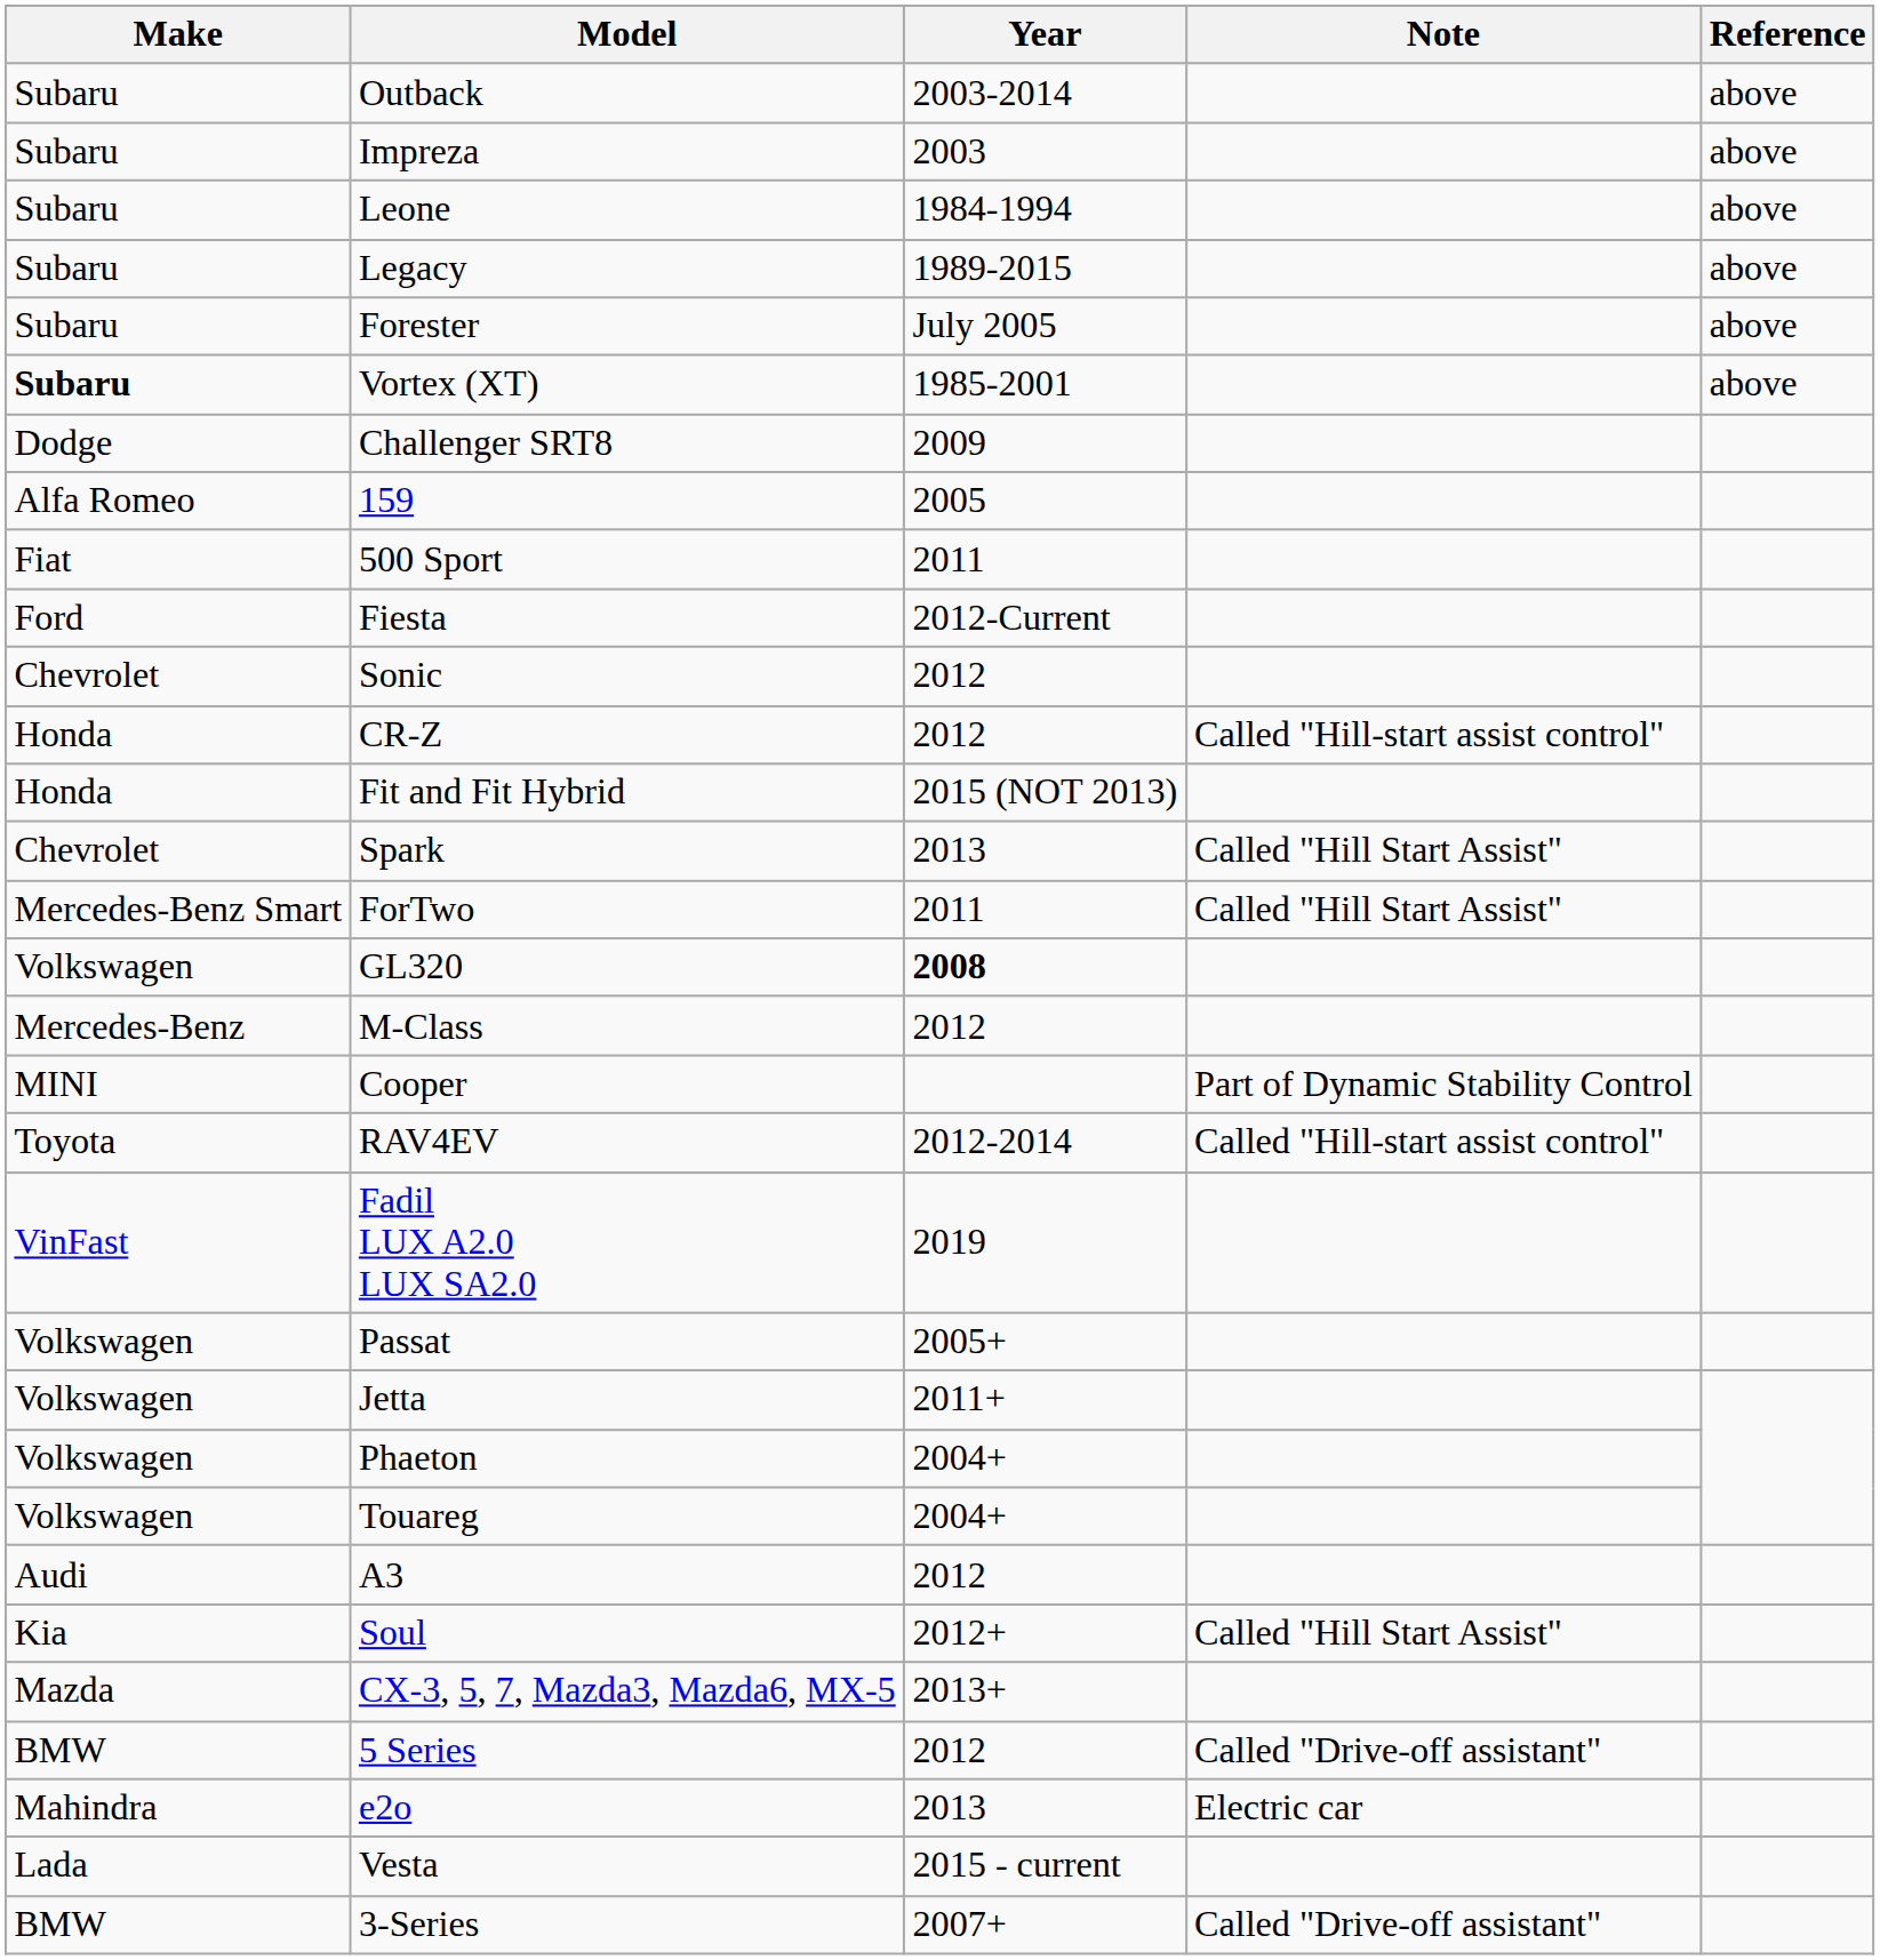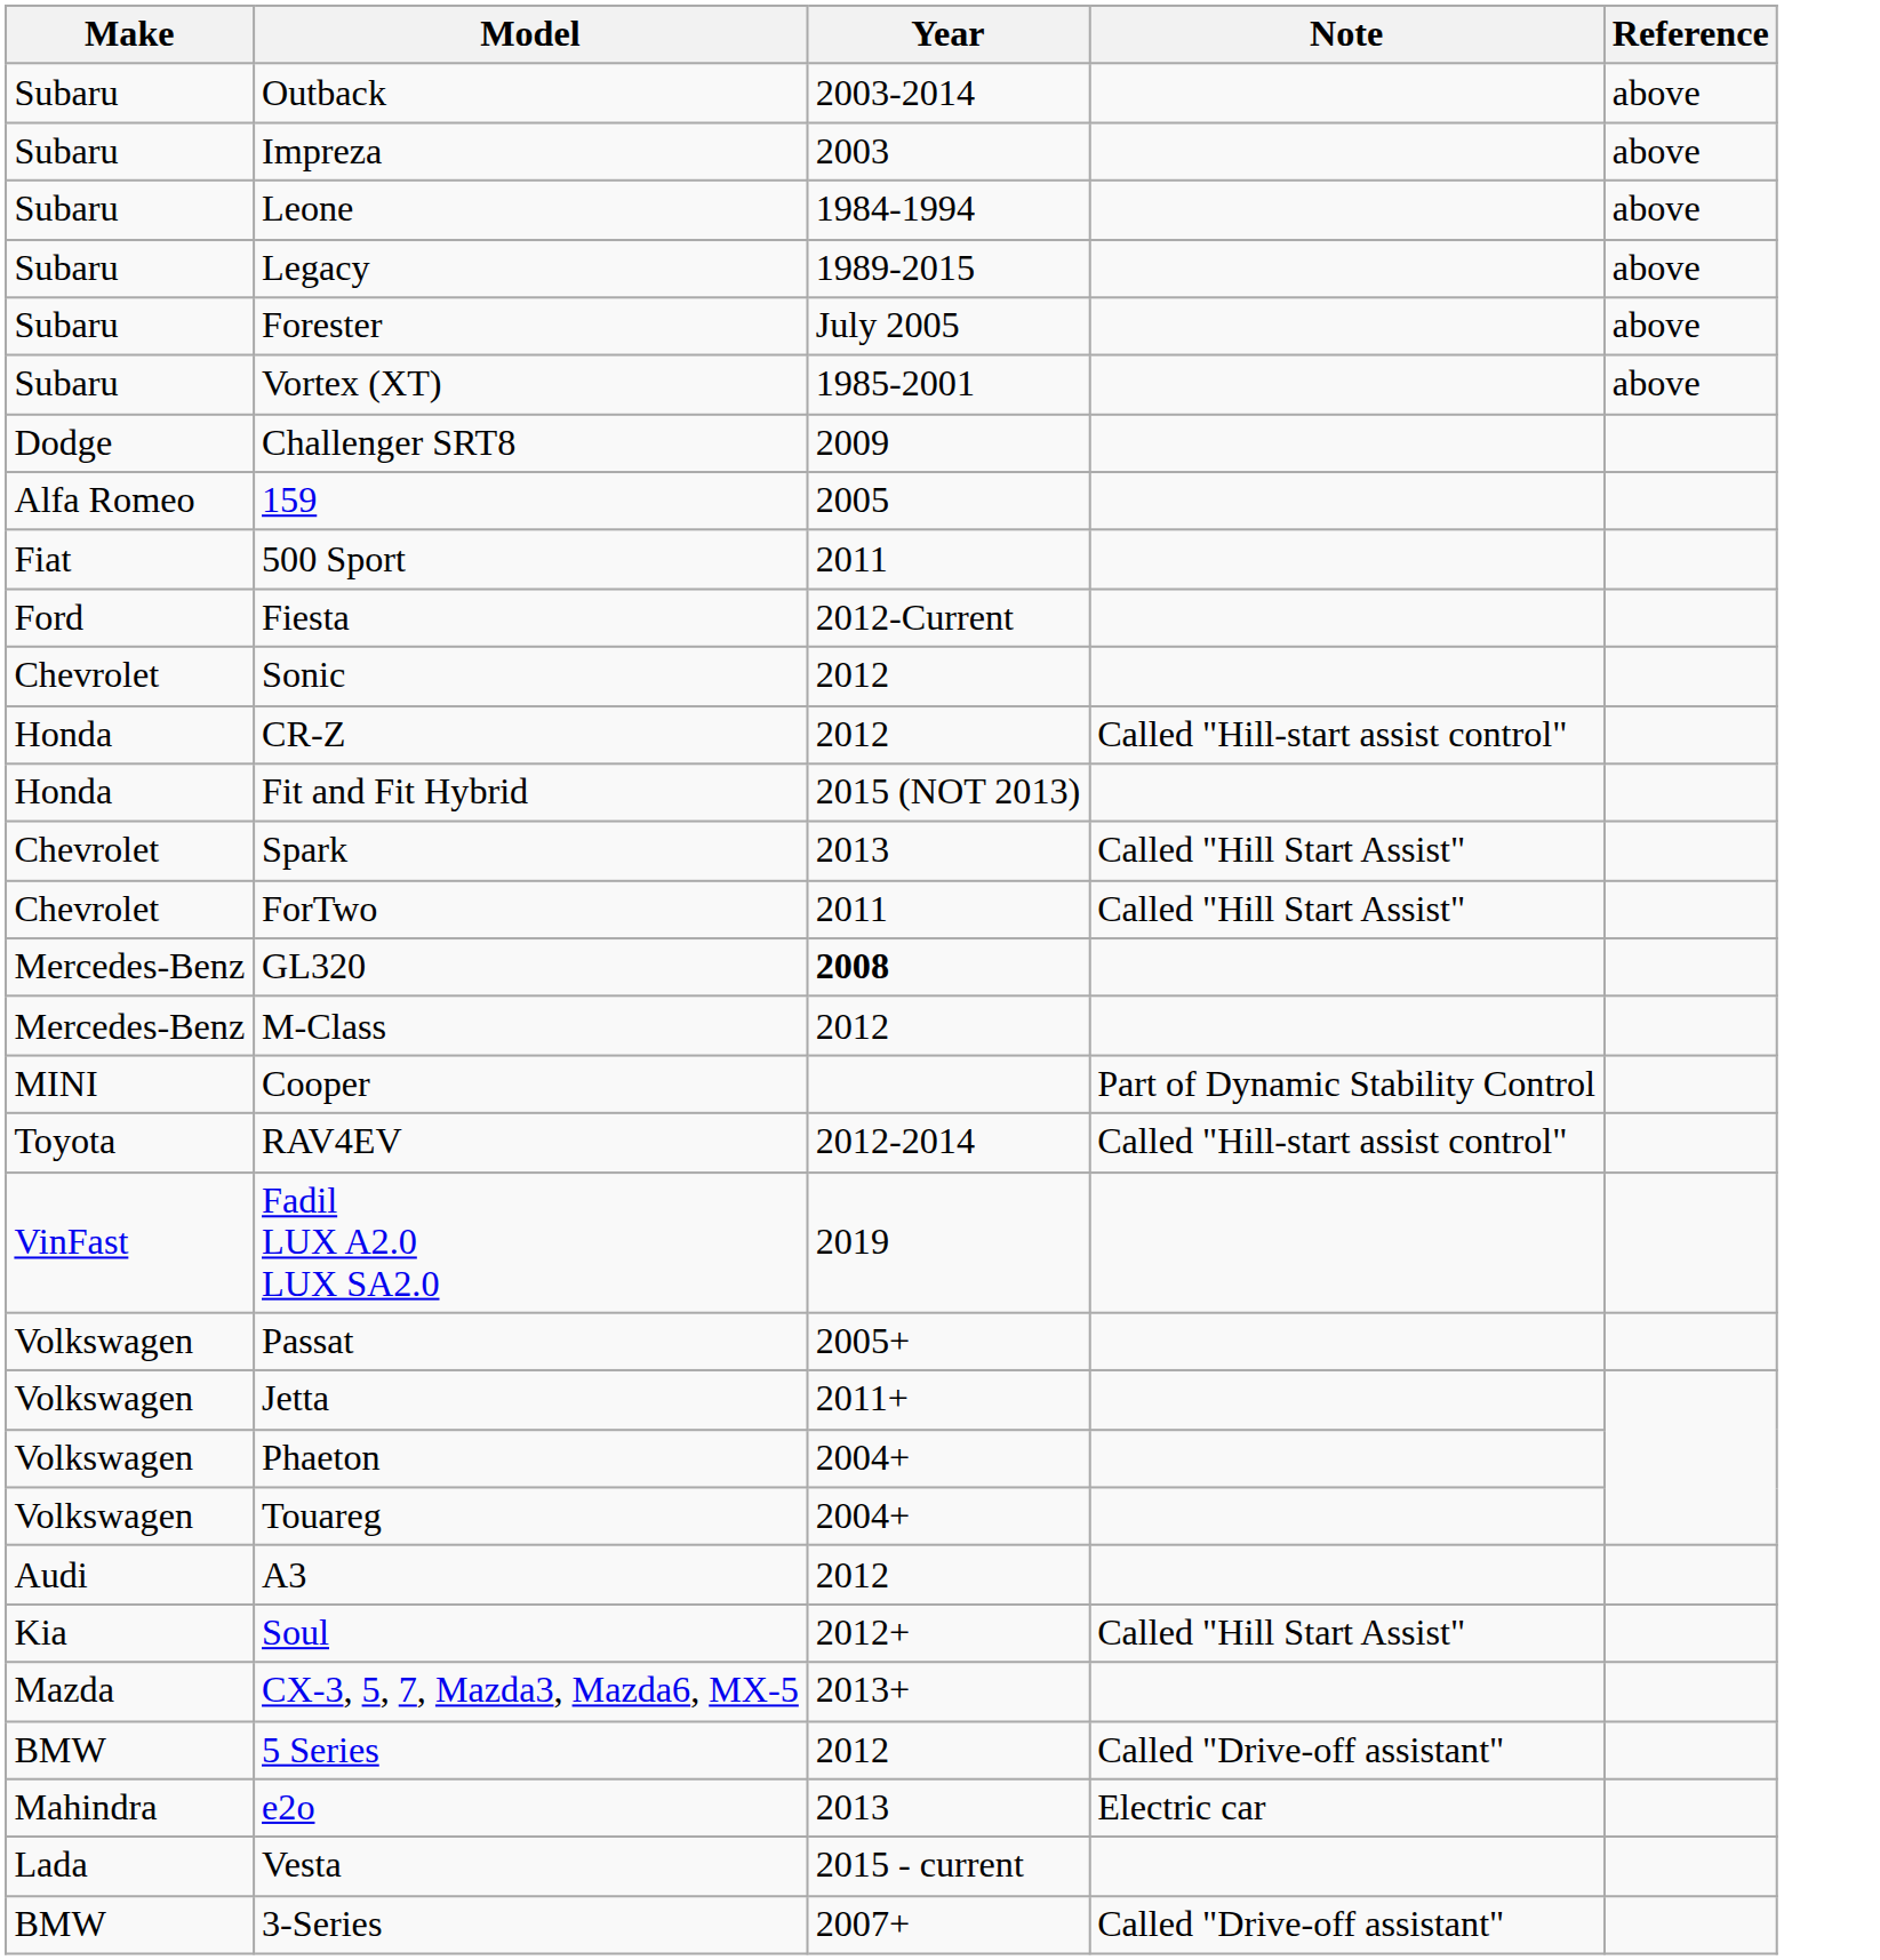 <table class="wikitable sortable">
 <tr>
 <th>Make</th>
 <th>Model</th>
 <th>Year</th>
 <th>Note</th>
 <th>Reference</th>
 </tr>
 <tr>
 <td>Subaru</td>
 <td>Outback</td>
 <td>2003-2014</td>
 <td></td>
 <td>above</td>
 </tr>
 <tr>
 <td>Subaru</td>
 <td>Impreza</td>
 <td>2003</td>
 <td></td>
 <td>above</td>
 </tr>
 <tr>
 <td>Subaru</td>
 <td>Leone</td>
 <td>1984-1994</td>
 <td></td>
 <td>above</td>
 </tr>
 <tr>
 <td>Subaru</td>
 <td>Legacy</td>
 <td>1989-2015</td>
 <td></td>
 <td>above</td>
 </tr>
 <tr>
 <td>Subaru</td>
 <td>Forester</td>
 <td>July 2005</td>
 <td></td>
 <td>above</td>
 </tr>
 <tr>
-<td><strong>Subaru</strong></td>
+<td>Subaru</td>
 <td>Vortex (XT)</td>
 <td>1985-2001</td>
 <td></td>
 <td>above</td>
 </tr>
 <tr>
 <td>Dodge</td>
 <td>Challenger SRT8</td>
 <td>2009</td>
 <td></td>
 <td></td>
 </tr>
 <tr>
 <td>Alfa Romeo</td>
 <td><a href='#'>159</a></td>
 <td>2005</td>
 <td></td>
 <td></td>
 </tr>
 <tr>
 <td>Fiat</td>
 <td>500 Sport</td>
 <td>2011</td>
 <td></td>
 <td></td>
 </tr>
 <tr>
 <td>Ford</td>
 <td>Fiesta</td>
 <td>2012-Current</td>
 <td></td>
 <td></td>
 </tr>
 <tr>
 <td>Chevrolet</td>
 <td>Sonic</td>
 <td>2012</td>
 <td></td>
 <td></td>
 </tr>
 <tr>
 <td>Honda</td>
 <td>CR-Z</td>
 <td>2012</td>
 <td>Called "Hill-start assist control"</td>
 <td></td>
 </tr>
 <tr>
 <td>Honda</td>
 <td>Fit and Fit Hybrid</td>
 <td>2015 (NOT 2013)</td>
 <td></td>
 <td></td>
 </tr>
 <tr>
 <td>Chevrolet</td>
 <td>Spark</td>
 <td>2013</td>
 <td>Called "Hill Start Assist"</td>
 <td></td>
 </tr>
 <tr>
-<td>Mercedes-Benz Smart</td>
+<td>Chevrolet</td>
 <td>ForTwo</td>
 <td>2011</td>
 <td>Called "Hill Start Assist"</td>
 <td></td>
 </tr>
 <tr>
-<td>Volkswagen</td>
+<td>Mercedes-Benz</td>
 <td>GL320</td>
 <td><strong>2008</strong></td>
 <td></td>
 <td></td>
 </tr>
 <tr>
 <td>Mercedes-Benz</td>
 <td>M-Class</td>
 <td>2012</td>
 <td></td>
 <td></td>
 </tr>
 <tr>
 <td>MINI</td>
 <td>Cooper</td>
 <td></td>
 <td>Part of Dynamic Stability Control</td>
 <td></td>
 </tr>
 <tr>
 <td>Toyota</td>
 <td>RAV4EV</td>
 <td>2012-2014</td>
 <td>Called "Hill-start assist control"</td>
 <td></td>
 </tr>
 <tr>
 <td><a href='#'>VinFast</a></td>
 <td><a href='#'>Fadil</a><br><a href='#'>LUX A2.0</a><br><a href='#'>LUX SA2.0</a></td>
 <td>2019</td>
 <td></td>
 <td><br><br></td>
 </tr>
 <tr>
 <td>Volkswagen</td>
 <td>Passat</td>
 <td>2005+</td>
 <td></td>
 <td></td>
 </tr>
 <tr>
 <td>Volkswagen</td>
 <td>Jetta</td>
 <td>2011+</td>
 <td></td>
 </tr>
 <tr>
 <td>Volkswagen</td>
 <td>Phaeton</td>
 <td>2004+</td>
 <td></td>
 </tr>
 <tr>
 <td>Volkswagen</td>
 <td>Touareg</td>
 <td>2004+</td>
 <td></td>
 </tr>
 <tr>
 <td>Audi</td>
 <td>A3</td>
 <td>2012</td>
 <td></td>
 <td></td>
 </tr>
 <tr>
 <td>Kia</td>
 <td><a href='#'>Soul</a></td>
 <td>2012+</td>
 <td>Called "Hill Start Assist"</td>
 <td></td>
 </tr>
 <tr>
 <td>Mazda</td>
 <td><a href='#'>CX-3</a>, <a href='#'>5</a>, <a href='#'>7</a>, <a href='#'>Mazda3</a>, <a href='#'>Mazda6</a>, <a href='#'>MX-5</a></td>
 <td>2013+</td>
 <td></td>
 <td></td>
 </tr>
 <tr>
 <td>BMW</td>
 <td><a href='#'>5 Series</a></td>
 <td>2012</td>
 <td>Called "Drive-off assistant"</td>
 <td></td>
 </tr>
 <tr>
 <td>Mahindra</td>
 <td><a href='#'>e2o</a></td>
 <td>2013</td>
 <td>Electric car</td>
 <td></td>
 </tr>
 <tr>
 <td>Lada</td>
 <td>Vesta</td>
 <td>2015 - current</td>
 <td></td>
 <td></td>
 </tr>
 <tr>
 <td>BMW</td>
 <td>3-Series</td>
 <td>2007+</td>
 <td>Called "Drive-off assistant"</td>
 <td></td>
 </tr>
 </table>
